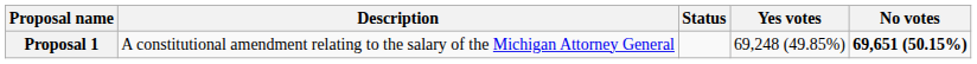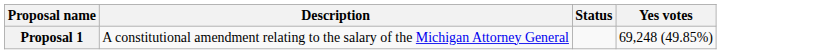 <table class="wikitable sortable plainrowheaders">
 <tr>
 <th scope="col">Proposal name</th>
 <th class="unsortable" scope="col">Description</th>
 <th scope="col">Status</th>
 <th scope="col">Yes votes</th>
-<th scope="col">No votes</th>
 </tr>
 <tr>
 <th scope="row">Proposal 1</th>
 <td>A constitutional amendment relating to the salary of the <a href='#'>Michigan Attorney General</a></td>
 <td></td>
 <td>69,248 (49.85%)</td>
-<td><strong>69,651 (50.15%)</strong></td>
 </tr>
 </table>
